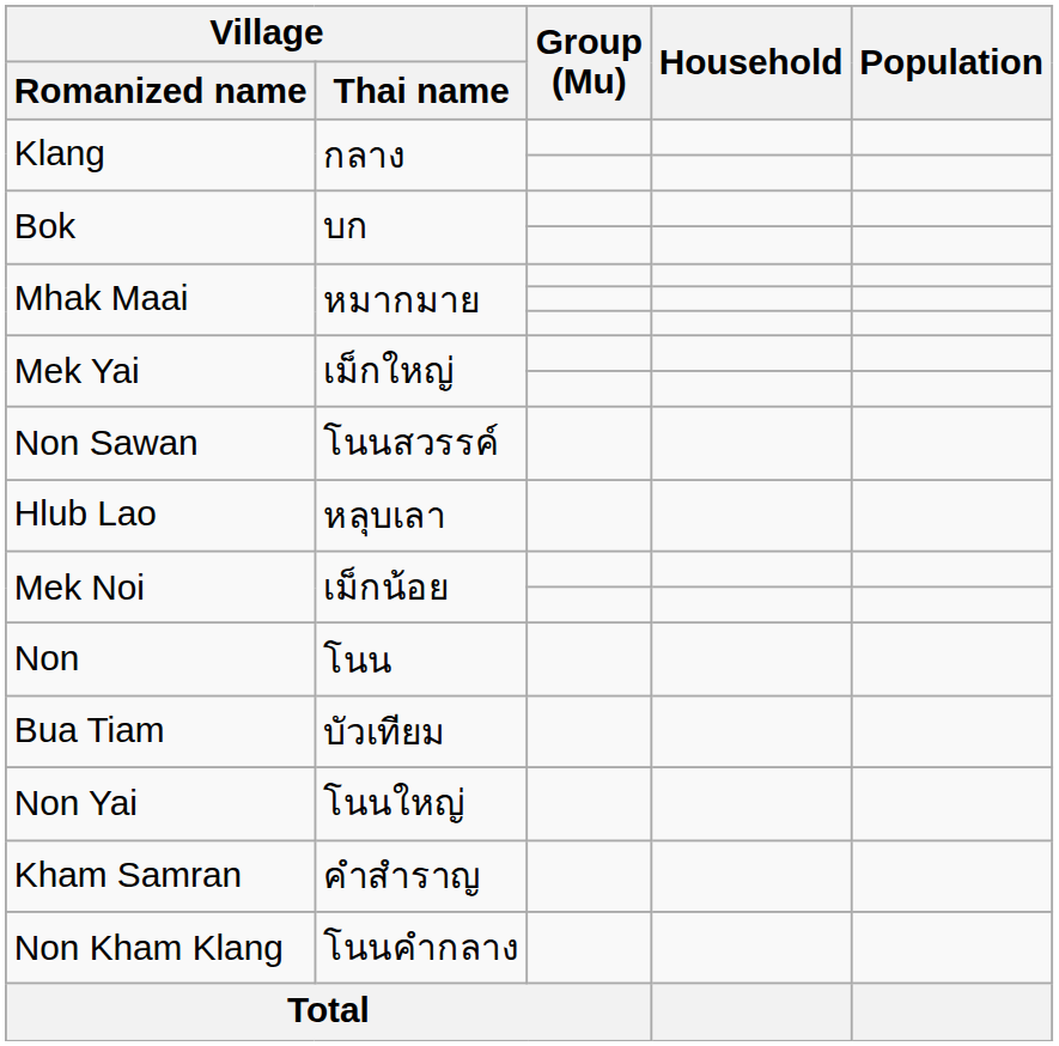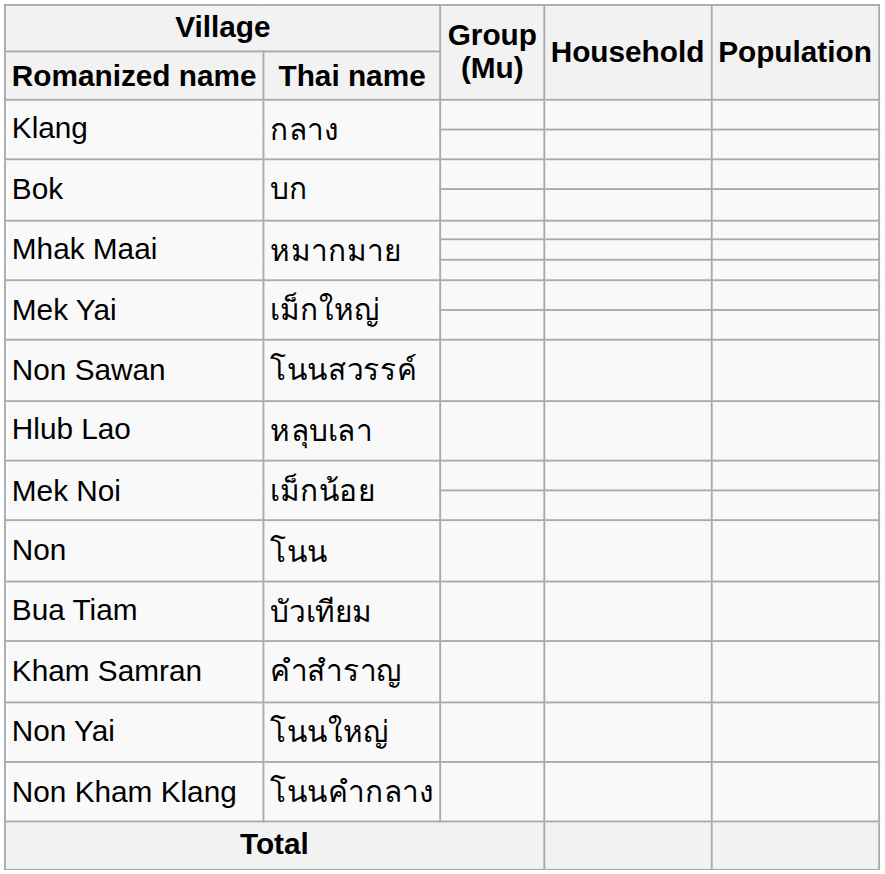 <table class="wikitable">
 <tr>
 <th colspan=2>Village</th>
 <th rowspan=2>Group<br>(Mu)</th>
 <th rowspan=2>Household<br></th>
 <th rowspan=2>Population <br></th>
 </tr>
 <tr>
 <th>Romanized name</th>
 <th>Thai name</th>
 </tr>
 <tr>
 <td rowspan=2>Klang</td>
 <td rowspan=2>กลาง</td>
 <td></td>
 <td></td>
 <td></td>
 </tr>
 <tr>
 <td></td>
 <td></td>
 <td></td>
 </tr>
 <tr>
 <td rowspan=2>Bok</td>
 <td rowspan=2>บก</td>
 <td></td>
 <td></td>
 <td></td>
 </tr>
 <tr>
 <td></td>
 <td></td>
 <td></td>
 </tr>
 <tr>
 <td rowspan=3>Mhak Maai</td>
 <td rowspan=3>หมากมาย</td>
 <td></td>
 <td></td>
 <td></td>
 </tr>
 <tr>
 <td></td>
 <td></td>
 <td></td>
 </tr>
 <tr>
 <td></td>
 <td></td>
 <td></td>
 </tr>
 <tr>
 <td rowspan=2>Mek Yai</td>
 <td rowspan=2>เม็กใหญ่</td>
 <td></td>
 <td></td>
 <td></td>
 </tr>
 <tr>
 <td></td>
 <td></td>
 <td></td>
 </tr>
 <tr>
 <td>Non Sawan</td>
 <td>โนนสวรรค์</td>
 <td></td>
 <td></td>
 <td></td>
 </tr>
 <tr>
 <td>Hlub Lao</td>
 <td>หลุบเลา</td>
 <td></td>
 <td></td>
 <td></td>
 </tr>
 <tr>
 <td rowspan=2>Mek Noi</td>
 <td rowspan=2>เม็กน้อย</td>
 <td></td>
 <td></td>
 <td></td>
 </tr>
 <tr>
 <td></td>
 <td></td>
 <td></td>
 </tr>
 <tr>
 <td>Non</td>
 <td>โนน</td>
 <td></td>
 <td></td>
 <td></td>
 </tr>
 <tr>
 <td>Bua Tiam</td>
 <td>บัวเทียม</td>
 <td></td>
 <td></td>
 <td></td>
 </tr>
 <tr>
-<td>Non Yai</td>
-<td>โนนใหญ่</td>
+<td>Kham Samran</td>
+<td>คำสำราญ</td>
 <td></td>
 <td></td>
 <td></td>
 </tr>
 <tr>
-<td>Kham Samran</td>
-<td>คำสำราญ</td>
+<td>Non Yai</td>
+<td>โนนใหญ่</td>
 <td></td>
 <td></td>
 <td></td>
 </tr>
 <tr>
 <td>Non Kham Klang</td>
 <td>โนนคำกลาง</td>
 <td></td>
 <td></td>
 <td></td>
 </tr>
 <tr>
 <th colspan=3>Total</th>
 <th></th>
 <th></th>
 </tr>
 </table>
